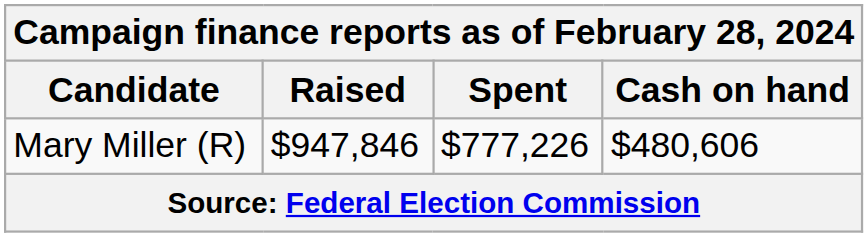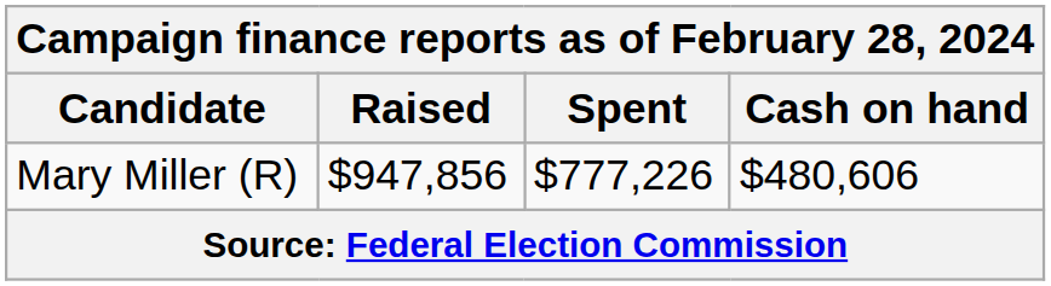 <table class="wikitable sortable">
 <tr>
 <th colspan=4>Campaign finance reports as of February 28, 2024</th>
 </tr>
 <tr style="text-align:center;">
 <th>Candidate</th>
 <th>Raised</th>
 <th>Spent</th>
 <th>Cash on hand</th>
 </tr>
 <tr>
 <td>Mary Miller (R)</td>
-<td>$947,846</td>
+<td>$947,856</td>
 <td>$777,226</td>
 <td>$480,606</td>
 </tr>
 <tr>
 <th colspan="4"><small>Source: <a href='#'>Federal Election Commission</a></small></th>
 </tr>
 </table>
